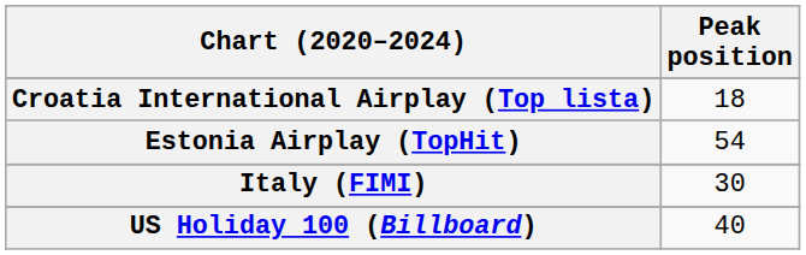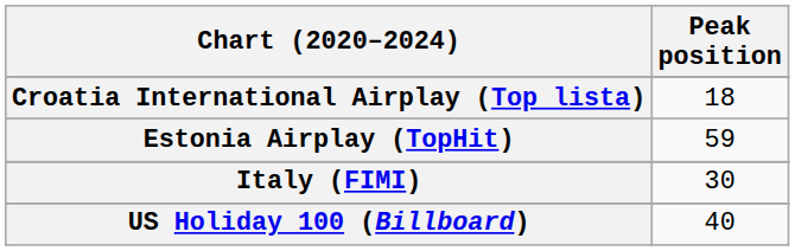 <table class="wikitable sortable plainrowheaders" style="text-align:center">
 <tr>
 <th scope="col">Chart (2020–2024)</th>
 <th scope="col">Peak<br>position</th>
 </tr>
 <tr>
 </tr>
 <tr>
 <th scope="row">Croatia International Airplay (<a href='#'>Top lista</a>)</th>
 <td>18</td>
 </tr>
 <tr>
 <th scope="row">Estonia Airplay (<a href='#'>TopHit</a>)</th>
-<td>54</td>
+<td>59</td>
 </tr>
 <tr>
 </tr>
 <tr>
 <th scope="row">Italy (<a href='#'>FIMI</a>)</th>
 <td>30</td>
 </tr>
 <tr>
 </tr>
 <tr>
 </tr>
 <tr>
 </tr>
 <tr>
 <th scope="row">US <a href='#'>Holiday 100</a> (<em><a href='#'>Billboard</a></em>)</th>
 <td>40</td>
 </tr>
 </table>
